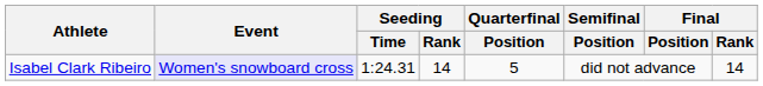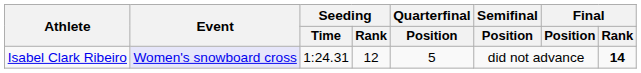 <table class="wikitable" style="font-size:90%">
 <tr>
 <th rowspan="2">Athlete</th>
 <th rowspan="2">Event</th>
 <th colspan="2">Seeding</th>
 <th>Quarterfinal</th>
 <th>Semifinal</th>
 <th colspan=2>Final</th>
 </tr>
 <tr style="font-size:95%">
 <th>Time</th>
 <th>Rank</th>
 <th>Position</th>
 <th>Position</th>
 <th>Position</th>
 <th>Rank</th>
 </tr>
 <tr align=center>
 <td align=left><a href='#'>Isabel Clark Ribeiro</a></td>
 <td align=left style="background: lavender;"><a href='#'>Women's snowboard cross</a></td>
 <td>1:24.31</td>
-<td>14</td>
+<td>12</td>
 <td>5</td>
 <td colspan=2>did not advance</td>
-<td>14</td>
+<td><strong>14</strong></td>
 </tr>
 </table>
